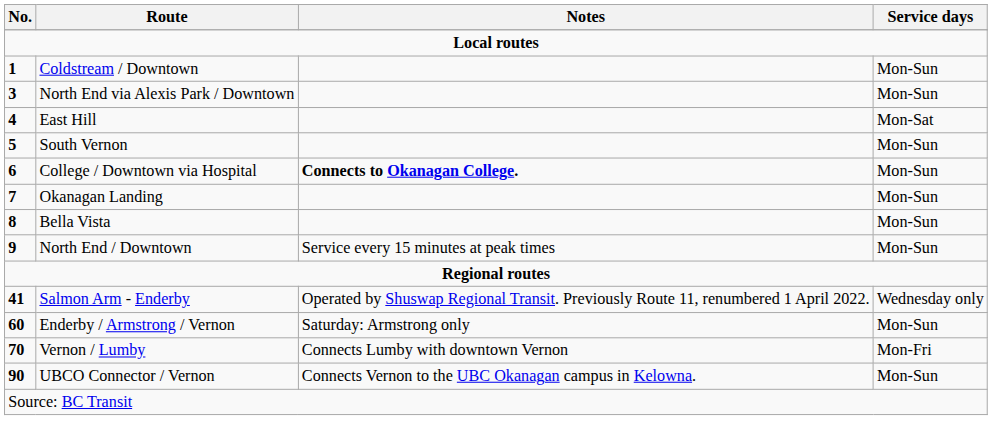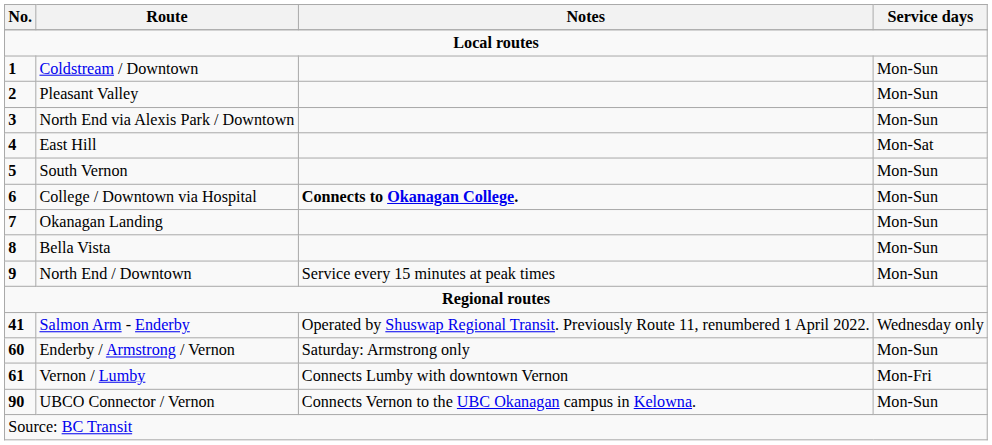 <table class="wikitable">
 <tr>
 <th>No.</th>
 <th>Route</th>
 <th>Notes</th>
 <th>Service days</th>
 </tr>
 <tr>
 </tr>
 <tr>
 <td colspan=4 style="text-align: center"><strong>Local routes</strong></td>
 </tr>
 <tr>
 <td><strong>1</strong></td>
 <td><a href='#'>Coldstream</a> / Downtown</td>
+<td></td>
+<td>Mon-Sun</td>
+</tr>
+<tr>
+<td><strong>2</strong></td>
+<td>Pleasant Valley</td>
 <td></td>
 <td>Mon-Sun</td>
 </tr>
 <tr>
 <td><strong>3</strong></td>
 <td>North End via Alexis Park / Downtown</td>
 <td></td>
 <td>Mon-Sun</td>
 </tr>
 <tr>
 <td><strong>4</strong></td>
 <td>East Hill</td>
 <td></td>
 <td>Mon-Sat</td>
 </tr>
 <tr>
 <td><strong>5</strong></td>
 <td>South Vernon</td>
 <td></td>
 <td>Mon-Sun</td>
 </tr>
 <tr>
 <td><strong>6</strong></td>
 <td>College / Downtown via Hospital</td>
 <td><strong>Connects to <a href='#'>Okanagan College</a>.</strong></td>
 <td>Mon-Sun</td>
 </tr>
 <tr>
 <td><strong>7</strong></td>
 <td>Okanagan Landing</td>
 <td></td>
 <td>Mon-Sun</td>
 </tr>
 <tr>
 <td><strong>8</strong></td>
 <td>Bella Vista</td>
 <td></td>
 <td>Mon-Sun</td>
 </tr>
 <tr>
 <td><strong>9</strong></td>
 <td>North End / Downtown</td>
 <td>Service every 15 minutes at peak times</td>
 <td>Mon-Sun</td>
 </tr>
 <tr>
 <td colspan=4 style="text-align: center"><strong>Regional routes</strong></td>
 </tr>
 <tr>
 <td><strong>41</strong></td>
 <td><a href='#'>Salmon Arm</a> - <a href='#'>Enderby</a></td>
 <td>Operated by <a href='#'>Shuswap Regional Transit</a>. Previously Route 11, renumbered 1 April 2022.</td>
 <td>Wednesday only</td>
 </tr>
 <tr>
 <td><strong>60</strong></td>
 <td>Enderby / <a href='#'>Armstrong</a> / Vernon</td>
 <td>Saturday: Armstrong only</td>
 <td>Mon-Sun</td>
 </tr>
 <tr>
-<td><strong>70</strong></td>
+<td><strong>61</strong></td>
 <td>Vernon / <a href='#'>Lumby</a></td>
 <td>Connects Lumby with downtown Vernon</td>
 <td>Mon-Fri</td>
 </tr>
 <tr>
 <td><strong>90</strong></td>
 <td>UBCO Connector / Vernon</td>
 <td>Connects Vernon to the <a href='#'>UBC Okanagan</a> campus in <a href='#'>Kelowna</a>.</td>
 <td>Mon-Sun</td>
 </tr>
 <tr>
 <td colspan=4>Source: <a href='#'>BC Transit</a></td>
 </tr>
 </table>
